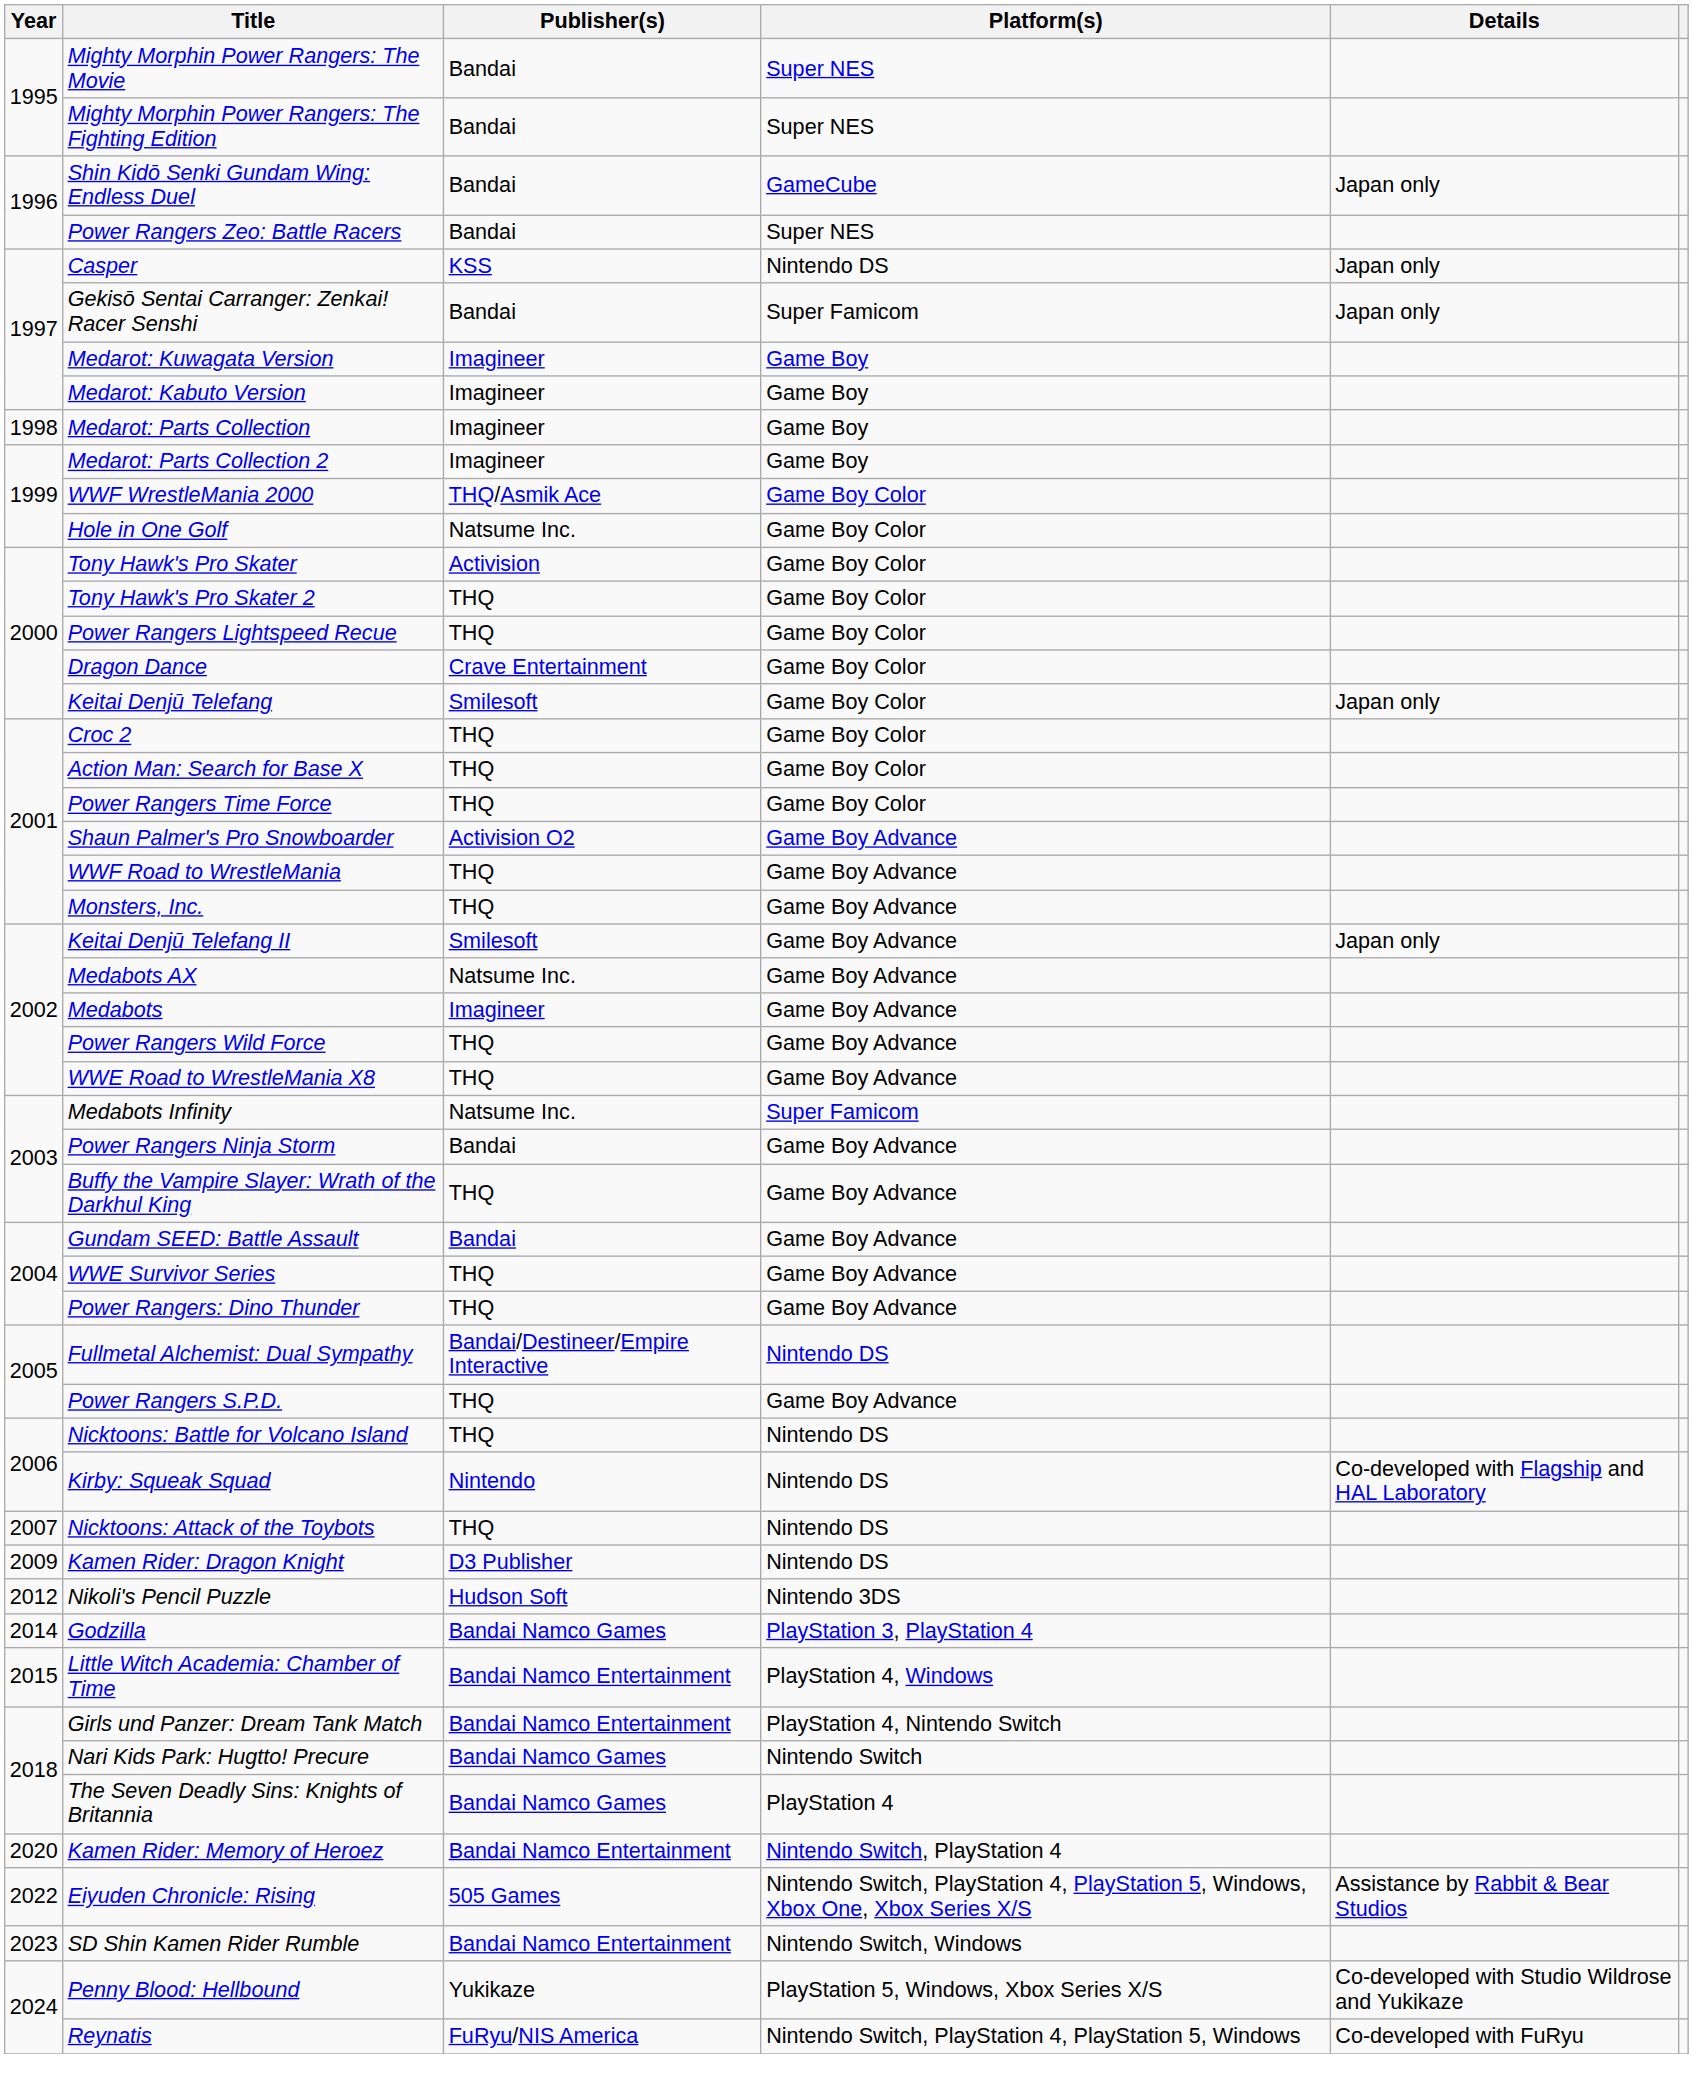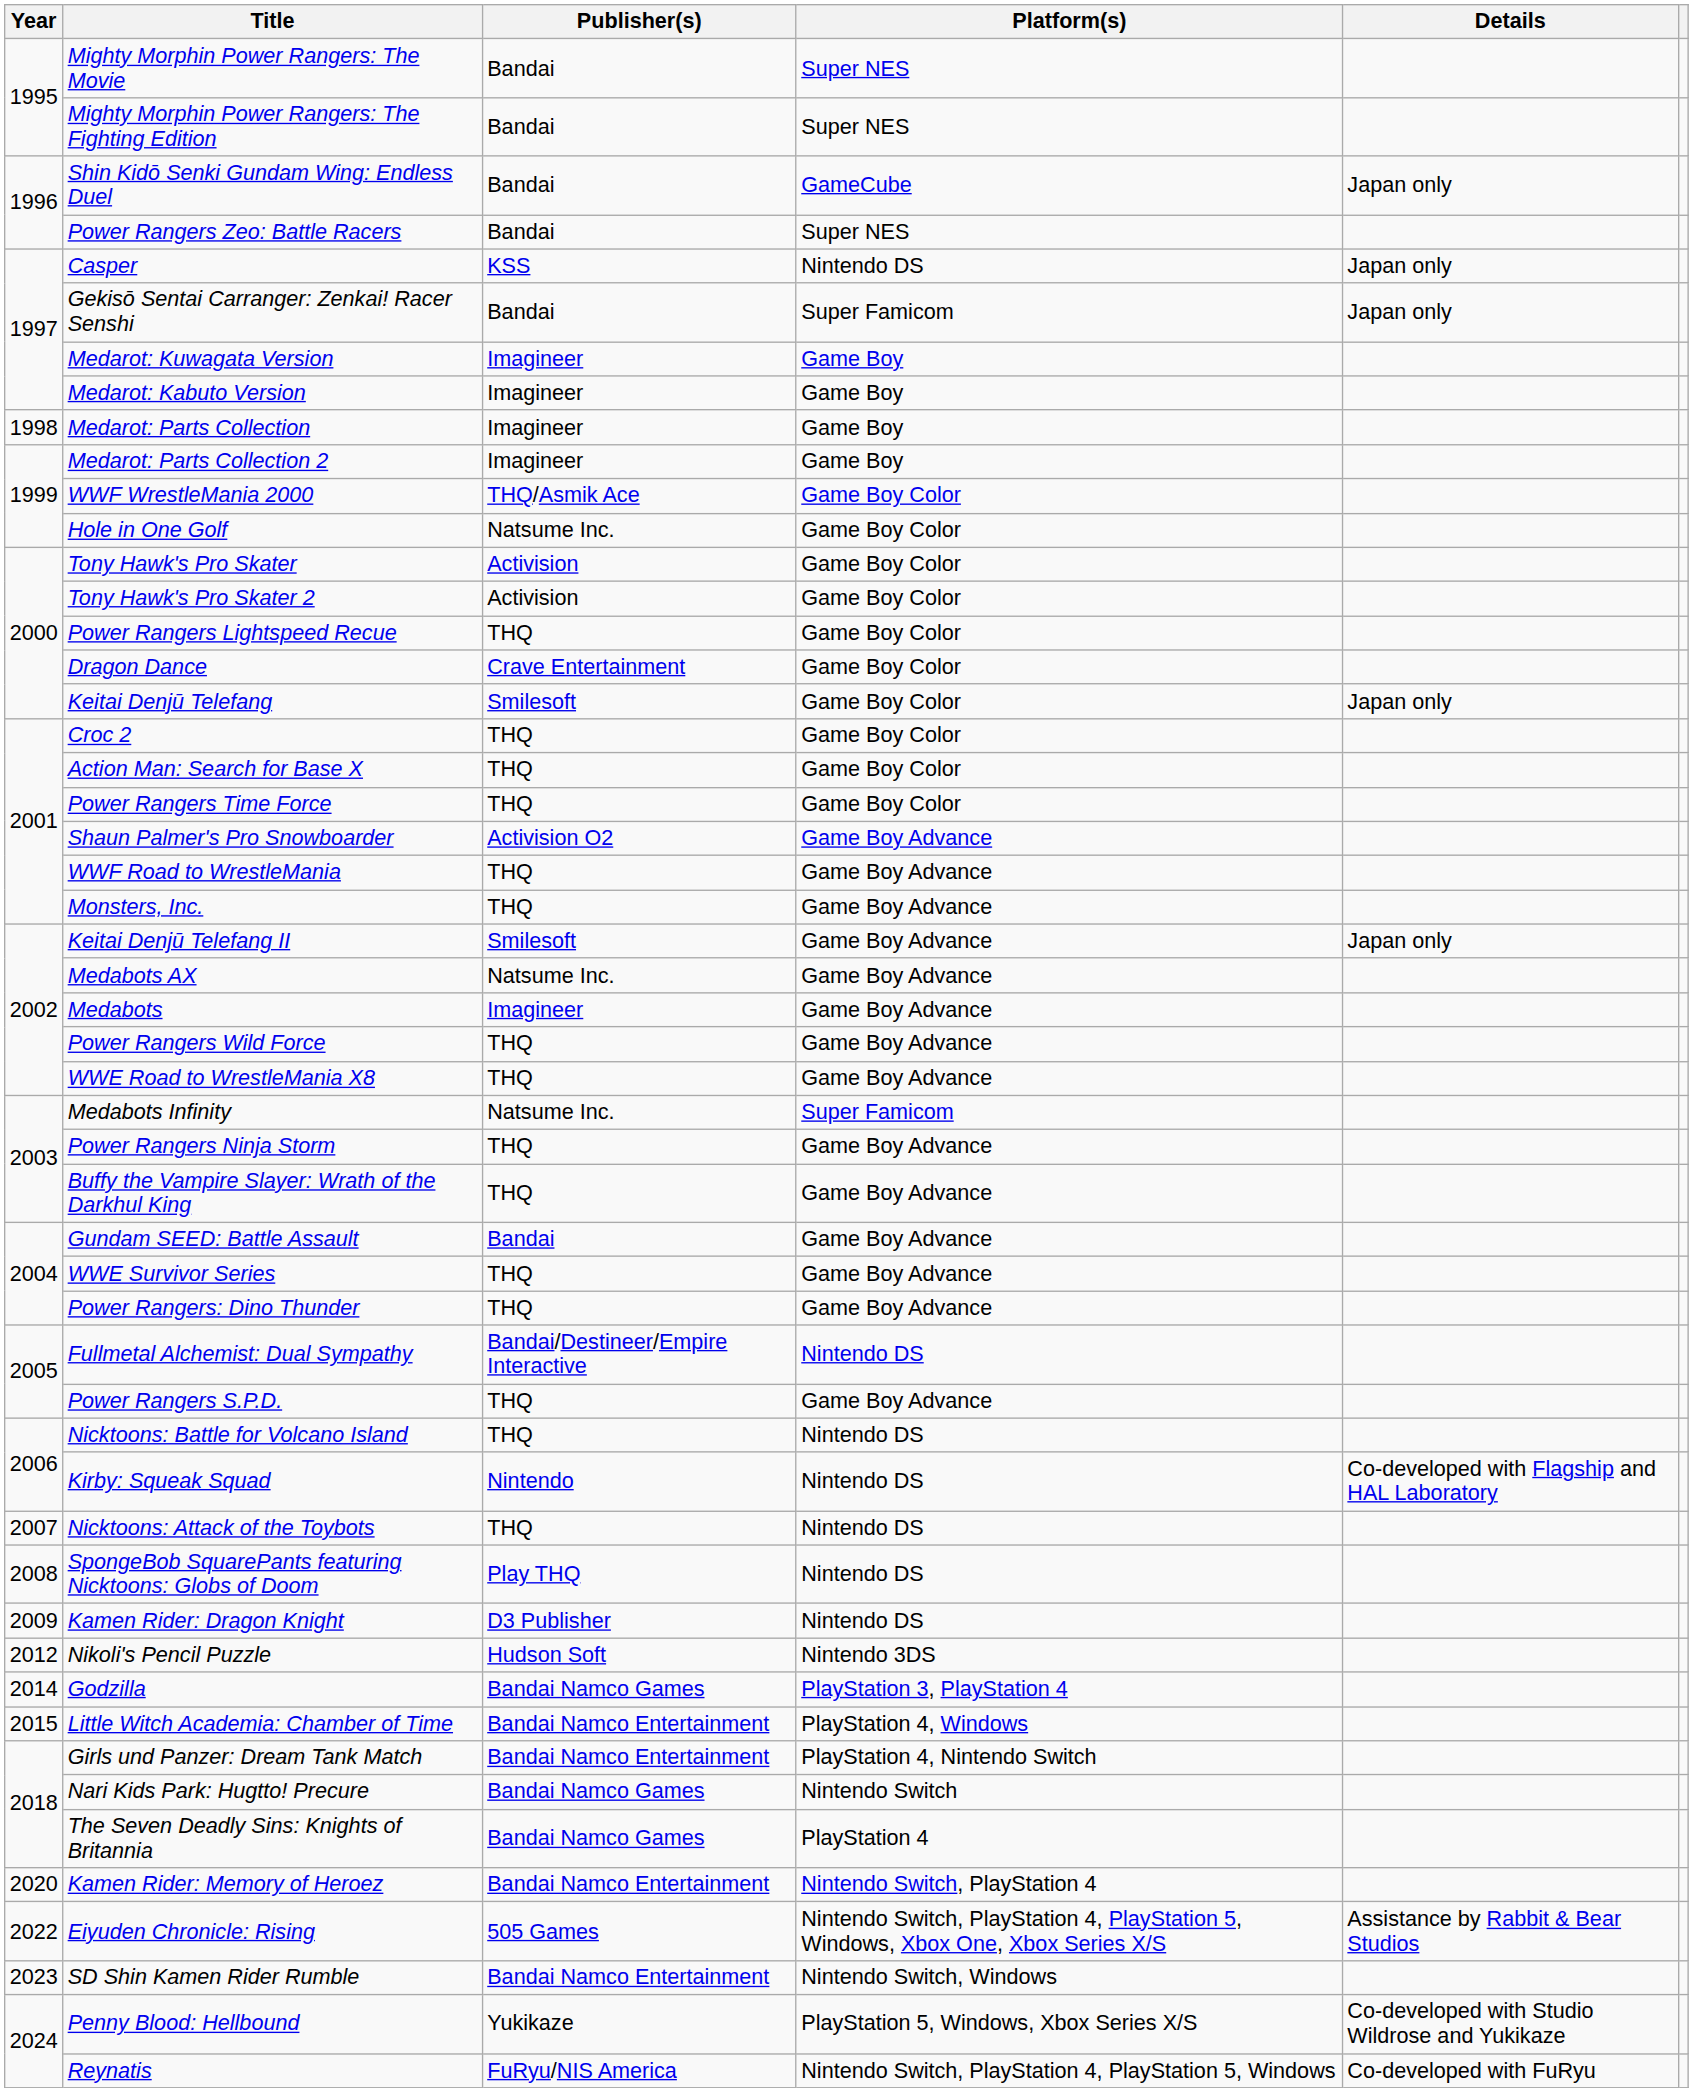 <table class="wikitable sortable col6center">
 <tr>
 <th>Year</th>
 <th>Title</th>
 <th>Publisher(s)</th>
 <th>Platform(s)</th>
 <th class="unsortable">Details</th>
 <th class="unsortable"></th>
 </tr>
 <tr>
 <td rowspan="2">1995</td>
 <td><em><a href='#'>Mighty Morphin Power Rangers: The Movie</a></em></td>
 <td>Bandai</td>
 <td><a href='#'>Super NES</a></td>
 <td></td>
 <td></td>
 </tr>
 <tr>
 <td><em><a href='#'>Mighty Morphin Power Rangers: The Fighting Edition</a></em></td>
 <td>Bandai</td>
 <td>Super NES</td>
 <td></td>
 <td></td>
 </tr>
 <tr>
 <td rowspan="2">1996</td>
 <td><em><a href='#'>Shin Kidō Senki Gundam Wing: Endless Duel</a></em></td>
 <td>Bandai</td>
 <td><a href='#'>GameCube</a></td>
 <td>Japan only</td>
 <td></td>
 </tr>
 <tr>
 <td><em><a href='#'>Power Rangers Zeo: Battle Racers</a></em></td>
 <td>Bandai</td>
 <td>Super NES</td>
 <td></td>
 <td></td>
 </tr>
 <tr>
 <td rowspan="4">1997</td>
 <td><em><a href='#'>Casper</a></em></td>
 <td><a href='#'>KSS</a></td>
 <td>Nintendo DS</td>
 <td>Japan only</td>
 <td></td>
 </tr>
 <tr>
 <td><em>Gekisō Sentai Carranger: Zenkai! Racer Senshi</em></td>
 <td>Bandai</td>
 <td>Super Famicom</td>
 <td>Japan only</td>
 <td></td>
 </tr>
 <tr>
 <td><em><a href='#'>Medarot: Kuwagata Version</a></em></td>
 <td><a href='#'>Imagineer</a></td>
 <td><a href='#'>Game Boy</a></td>
 <td></td>
 <td></td>
 </tr>
 <tr>
 <td><em><a href='#'>Medarot: Kabuto Version</a></em></td>
 <td>Imagineer</td>
 <td>Game Boy</td>
 <td></td>
 <td></td>
 </tr>
 <tr>
 <td>1998</td>
 <td><em><a href='#'>Medarot: Parts Collection</a></em></td>
 <td>Imagineer</td>
 <td>Game Boy</td>
 <td></td>
 <td></td>
 </tr>
 <tr>
 <td rowspan="3">1999</td>
 <td><em><a href='#'>Medarot: Parts Collection 2</a></em></td>
 <td>Imagineer</td>
 <td>Game Boy</td>
 <td></td>
 <td></td>
 </tr>
 <tr>
 <td><em><a href='#'>WWF WrestleMania 2000</a></em></td>
 <td><a href='#'>THQ</a>/<a href='#'>Asmik Ace</a></td>
 <td><a href='#'>Game Boy Color</a></td>
 <td></td>
 <td></td>
 </tr>
 <tr>
 <td><em><a href='#'>Hole in One Golf</a></em></td>
 <td>Natsume Inc.</td>
 <td>Game Boy Color</td>
 <td></td>
 <td></td>
 </tr>
 <tr>
 <td rowspan="5">2000</td>
 <td><em><a href='#'>Tony Hawk's Pro Skater</a></em></td>
 <td><a href='#'>Activision</a></td>
 <td>Game Boy Color</td>
 <td></td>
 <td></td>
 </tr>
 <tr>
 <td><em><a href='#'>Tony Hawk's Pro Skater 2</a></em></td>
-<td>THQ</td>
+<td>Activision</td>
 <td>Game Boy Color</td>
 <td></td>
 <td></td>
 </tr>
 <tr>
 <td><em><a href='#'>Power Rangers Lightspeed Recue</a></em></td>
 <td>THQ</td>
 <td>Game Boy Color</td>
 <td></td>
 <td></td>
 </tr>
 <tr>
 <td><em><a href='#'>Dragon Dance</a></em></td>
 <td><a href='#'>Crave Entertainment</a></td>
 <td>Game Boy Color</td>
 <td></td>
 <td></td>
 </tr>
 <tr>
 <td><em><a href='#'>Keitai Denjū Telefang</a></em></td>
 <td><a href='#'>Smilesoft</a></td>
 <td>Game Boy Color</td>
 <td>Japan only</td>
 <td></td>
 </tr>
 <tr>
 <td rowspan="6">2001</td>
 <td><em><a href='#'>Croc 2</a></em></td>
 <td>THQ</td>
 <td>Game Boy Color</td>
 <td></td>
 <td></td>
 </tr>
 <tr>
 <td><em><a href='#'>Action Man: Search for Base X</a></em></td>
 <td>THQ</td>
 <td>Game Boy Color</td>
 <td></td>
 <td></td>
 </tr>
 <tr>
 <td><a href='#'><em>Power Rangers Time Force</em></a></td>
 <td>THQ</td>
 <td>Game Boy Color</td>
 <td></td>
 <td></td>
 </tr>
 <tr>
 <td><em><a href='#'>Shaun Palmer's Pro Snowboarder</a></em></td>
 <td><a href='#'>Activision O2</a></td>
 <td><a href='#'>Game Boy Advance</a></td>
 <td></td>
 <td></td>
 </tr>
 <tr>
 <td><em><a href='#'>WWF Road to WrestleMania</a></em></td>
 <td>THQ</td>
 <td>Game Boy Advance</td>
 <td></td>
 <td></td>
 </tr>
 <tr>
 <td><em><a href='#'>Monsters, Inc.</a></em></td>
 <td>THQ</td>
 <td>Game Boy Advance</td>
 <td></td>
 <td></td>
 </tr>
 <tr>
 <td rowspan="5">2002</td>
 <td><em><a href='#'>Keitai Denjū Telefang II</a></em></td>
 <td><a href='#'>Smilesoft</a></td>
 <td>Game Boy Advance</td>
 <td>Japan only</td>
 <td></td>
 </tr>
 <tr>
 <td><em><a href='#'>Medabots AX</a></em></td>
 <td>Natsume Inc.</td>
 <td>Game Boy Advance</td>
 <td></td>
 <td></td>
 </tr>
 <tr>
 <td><em><a href='#'>Medabots</a></em></td>
 <td><a href='#'>Imagineer</a></td>
 <td>Game Boy Advance</td>
 <td></td>
 <td></td>
 </tr>
 <tr>
 <td><a href='#'><em>Power Rangers Wild Force</em></a></td>
 <td>THQ</td>
 <td>Game Boy Advance</td>
 <td></td>
 <td></td>
 </tr>
 <tr>
 <td><em><a href='#'>WWE Road to WrestleMania X8</a></em></td>
 <td>THQ</td>
 <td>Game Boy Advance</td>
 <td></td>
 <td></td>
 </tr>
 <tr>
 <td rowspan="3">2003</td>
 <td><em>Medabots Infinity</em></td>
 <td>Natsume Inc.</td>
 <td><a href='#'>Super Famicom</a></td>
 <td></td>
 <td></td>
 </tr>
 <tr>
 <td><a href='#'><em>Power Rangers Ninja Storm</em></a></td>
-<td>Bandai</td>
+<td>THQ</td>
 <td>Game Boy Advance</td>
 <td></td>
 <td></td>
 </tr>
 <tr>
 <td><em><a href='#'>Buffy the Vampire Slayer: Wrath of the Darkhul King</a></em></td>
 <td>THQ</td>
 <td>Game Boy Advance</td>
 <td></td>
 <td></td>
 </tr>
 <tr>
 <td rowspan="3">2004</td>
 <td><a href='#'><em>Gundam SEED: Battle Assault</em></a></td>
 <td><a href='#'>Bandai</a></td>
 <td>Game Boy Advance</td>
 <td></td>
 <td></td>
 </tr>
 <tr>
 <td><a href='#'><em>WWE Survivor Series</em></a></td>
 <td>THQ</td>
 <td>Game Boy Advance</td>
 <td></td>
 <td></td>
 </tr>
 <tr>
 <td><em><a href='#'>Power Rangers: Dino Thunder</a></em></td>
 <td>THQ</td>
 <td>Game Boy Advance</td>
 <td></td>
 <td></td>
 </tr>
 <tr>
 <td rowspan="2">2005</td>
 <td><em><a href='#'>Fullmetal Alchemist: Dual Sympathy</a></em></td>
 <td><a href='#'>Bandai</a>/<a href='#'>Destineer</a>/<a href='#'>Empire Interactive</a></td>
 <td><a href='#'>Nintendo DS</a></td>
 <td></td>
 <td></td>
 </tr>
 <tr>
 <td><em><a href='#'>Power Rangers S.P.D.</a></em></td>
 <td>THQ</td>
 <td>Game Boy Advance</td>
 <td></td>
 <td></td>
 </tr>
 <tr>
 <td rowspan="2">2006</td>
 <td><em><a href='#'>Nicktoons: Battle for Volcano Island</a></em></td>
 <td>THQ</td>
 <td>Nintendo DS</td>
 <td></td>
 <td></td>
 </tr>
 <tr>
 <td><em><a href='#'>Kirby: Squeak Squad</a></em></td>
 <td><a href='#'>Nintendo</a></td>
 <td>Nintendo DS</td>
 <td>Co-developed with <a href='#'>Flagship</a> and <a href='#'>HAL Laboratory</a></td>
 <td></td>
 </tr>
 <tr>
 <td>2007</td>
 <td><em><a href='#'>Nicktoons: Attack of the Toybots</a></em></td>
 <td>THQ</td>
+<td>Nintendo DS</td>
+<td></td>
+<td></td>
+</tr>
+<tr>
+<td>2008</td>
+<td><em><a href='#'>SpongeBob SquarePants featuring Nicktoons: Globs of Doom</a></em></td>
+<td><a href='#'>Play THQ</a></td>
 <td>Nintendo DS</td>
 <td></td>
 <td></td>
 </tr>
 <tr>
 <td>2009</td>
 <td><em><a href='#'>Kamen Rider: Dragon Knight</a></em></td>
 <td><a href='#'>D3 Publisher</a></td>
 <td>Nintendo DS</td>
 <td></td>
 <td></td>
 </tr>
 <tr>
 <td>2012</td>
 <td><em>Nikoli's Pencil Puzzle</em></td>
 <td><a href='#'>Hudson Soft</a></td>
 <td>Nintendo 3DS</td>
 <td></td>
 <td></td>
 </tr>
 <tr>
 <td>2014</td>
 <td><a href='#'><em>Godzilla</em></a></td>
 <td><a href='#'>Bandai Namco Games</a></td>
 <td><a href='#'>PlayStation 3</a>, <a href='#'>PlayStation 4</a></td>
 <td></td>
 <td></td>
 </tr>
 <tr>
 <td>2015</td>
 <td><em><a href='#'>Little Witch Academia: Chamber of Time</a></em></td>
 <td><a href='#'>Bandai Namco Entertainment</a></td>
 <td>PlayStation 4, <a href='#'>Windows</a></td>
 <td></td>
 <td></td>
 </tr>
 <tr>
 <td rowspan="3">2018</td>
 <td><em>Girls und Panzer: Dream Tank Match</em></td>
 <td><a href='#'>Bandai Namco Entertainment</a></td>
 <td>PlayStation 4, Nintendo Switch</td>
 <td></td>
 <td></td>
 </tr>
 <tr>
 <td><em>Nari Kids Park: Hugtto! Precure</em></td>
 <td><a href='#'>Bandai Namco Games</a></td>
 <td>Nintendo Switch</td>
 <td></td>
 <td></td>
 </tr>
 <tr>
 <td><em>The Seven Deadly Sins: Knights of Britannia</em></td>
 <td><a href='#'>Bandai Namco Games</a></td>
 <td>PlayStation 4</td>
 <td></td>
 <td></td>
 </tr>
 <tr>
 <td>2020</td>
 <td><em><a href='#'>Kamen Rider: Memory of Heroez</a></em></td>
 <td><a href='#'>Bandai Namco Entertainment</a></td>
 <td><a href='#'>Nintendo Switch</a>, PlayStation 4</td>
 <td></td>
 <td></td>
 </tr>
 <tr>
 <td>2022</td>
 <td><em><a href='#'>Eiyuden Chronicle: Rising</a></em></td>
 <td><a href='#'>505 Games</a></td>
 <td>Nintendo Switch, PlayStation 4, <a href='#'>PlayStation 5</a>, Windows, <a href='#'>Xbox One</a>, <a href='#'>Xbox Series X/S</a></td>
 <td>Assistance by <a href='#'>Rabbit & Bear Studios</a></td>
 <td></td>
 </tr>
 <tr>
 <td>2023</td>
 <td><em>SD Shin Kamen Rider Rumble</em></td>
 <td><a href='#'>Bandai Namco Entertainment</a></td>
 <td>Nintendo Switch, Windows</td>
 <td></td>
 <td></td>
 </tr>
 <tr>
 <td rowspan= "2">2024</td>
 <td><a href='#'><em>Penny Blood: Hellbound</em></a></td>
 <td>Yukikaze</td>
 <td>PlayStation 5, Windows, Xbox Series X/S</td>
 <td>Co-developed with Studio Wildrose and Yukikaze</td>
 <td></td>
 </tr>
 <tr>
 <td><em><a href='#'>Reynatis</a></em></td>
 <td><a href='#'>FuRyu</a>/<a href='#'>NIS America</a></td>
 <td>Nintendo Switch, PlayStation 4, PlayStation 5, Windows</td>
 <td>Co-developed with FuRyu</td>
 <td></td>
 </tr>
 </table>
